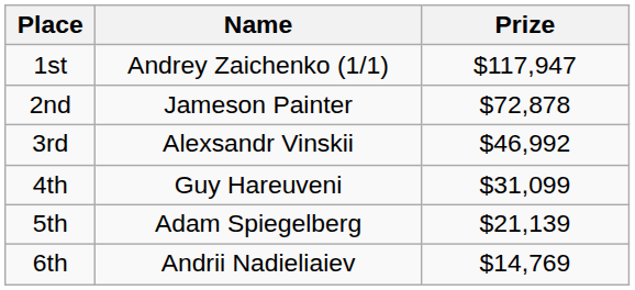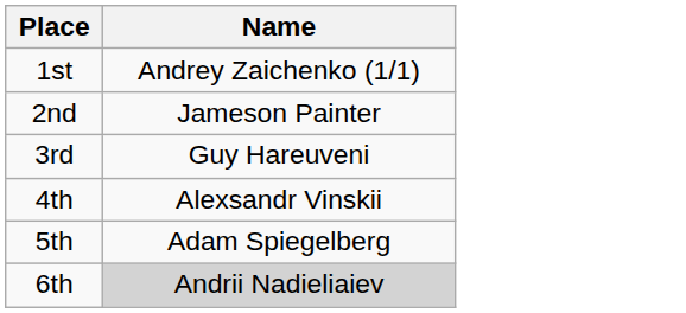 <table class="wikitable">
 <tr>
 <th width="50">Place</th>
 <th width="200">Name</th>
-<th width="125">Prize</th>
 </tr>
 <tr>
 <td align = "center">1st</td>
 <td align = "center">Andrey Zaichenko (1/1)</td>
-<td align = "center">$117,947</td>
 </tr>
 <tr>
 <td align = "center">2nd</td>
 <td align = "center">Jameson Painter</td>
-<td align = "center">$72,878</td>
 </tr>
 <tr>
 <td align = "center">3rd</td>
-<td align = "center">Alexsandr Vinskii</td>
-<td align = "center">$46,992</td>
+<td align = "center">Guy Hareuveni</td>
 </tr>
 <tr>
 <td align = "center">4th</td>
-<td align = "center">Guy Hareuveni</td>
-<td align = "center">$31,099</td>
+<td align = "center">Alexsandr Vinskii</td>
 </tr>
 <tr>
 <td align = "center">5th</td>
 <td align = "center">Adam Spiegelberg</td>
-<td align = "center">$21,139</td>
 </tr>
 <tr>
 <td align = "center">6th</td>
-<td align = "center">Andrii Nadieliaiev</td>
-<td align = "center">$14,769</td>
+<td align = "center" style="background: lightgrey;">Andrii Nadieliaiev</td>
 </tr>
 </table>
